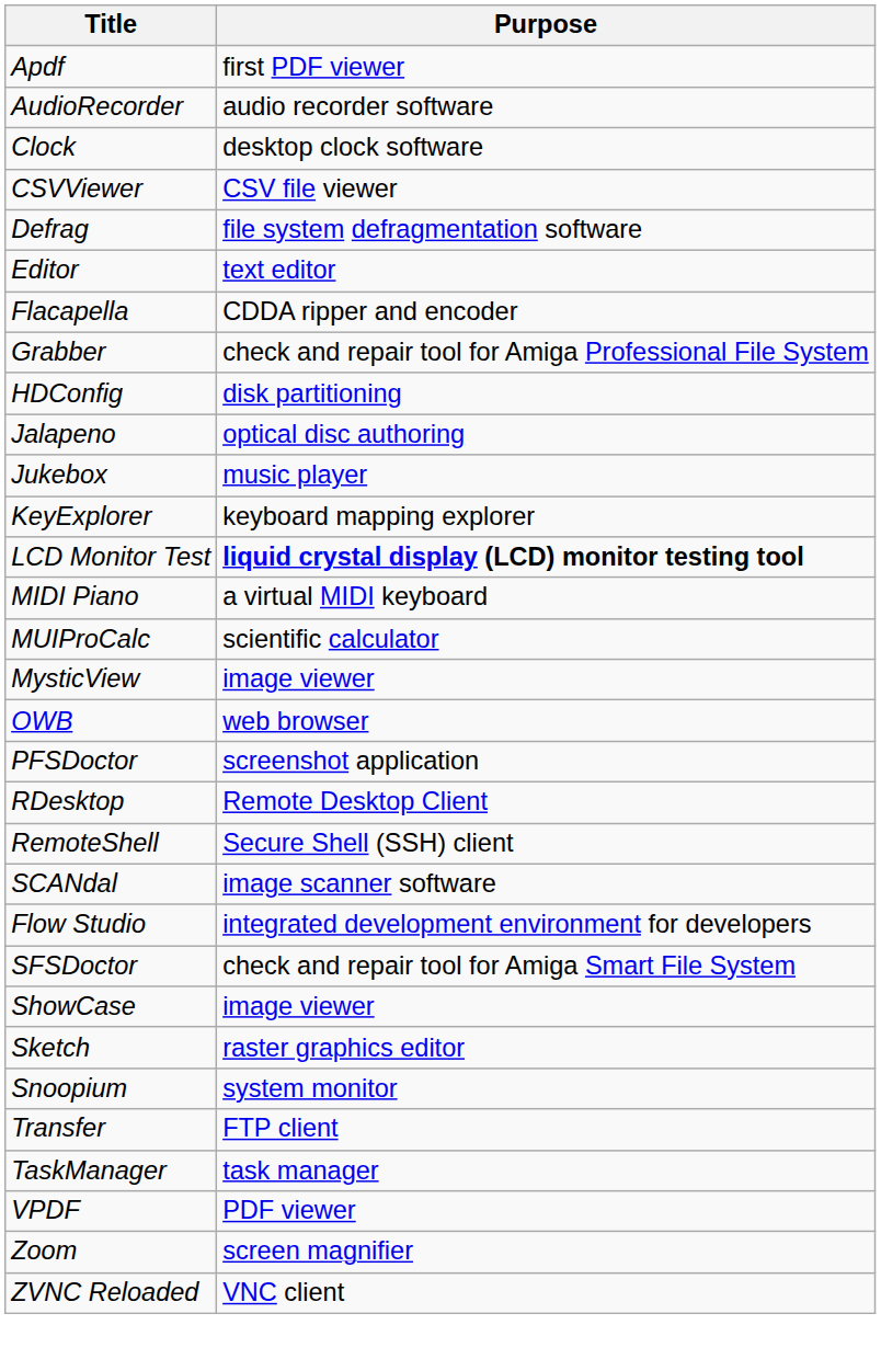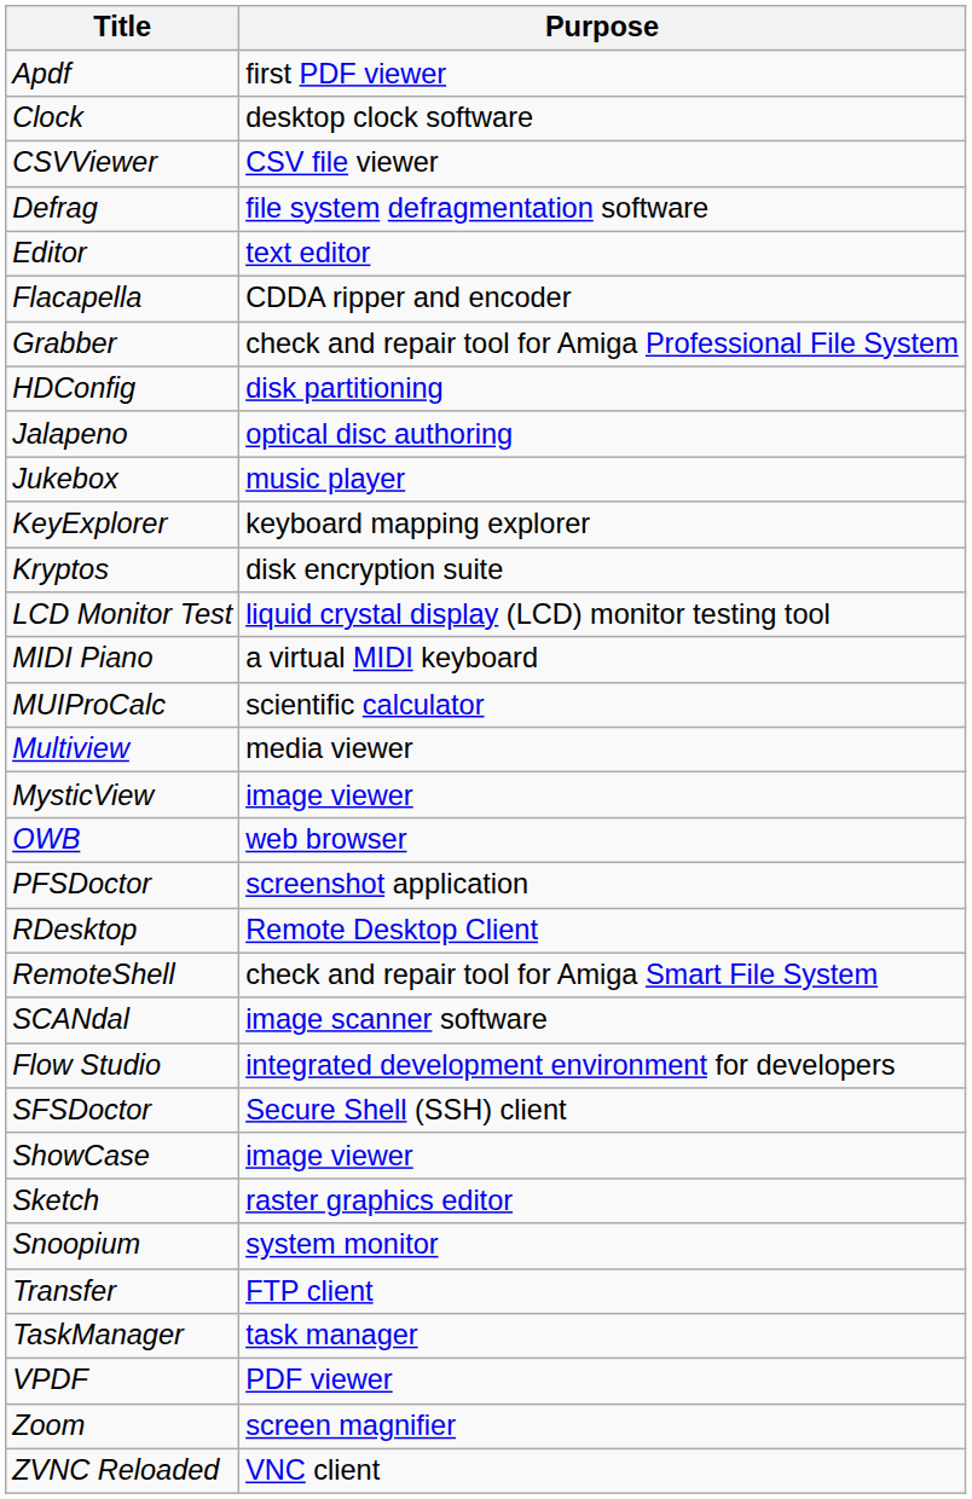 <table class="wikitable sortable" style="width: auto;">
 <tr>
 <th>Title</th>
 <th>Purpose</th>
 </tr>
 <tr>
 <td><em>Apdf</em></td>
 <td>first <a href='#'>PDF viewer</a></td>
-</tr>
-<tr>
-<td><em>AudioRecorder</em></td>
-<td>audio recorder software</td>
 </tr>
 <tr>
 <td><em>Clock</em></td>
 <td>desktop clock software</td>
 </tr>
 <tr>
 <td><em>CSVViewer</em></td>
 <td><a href='#'>CSV file</a> viewer</td>
 </tr>
 <tr>
 <td><em>Defrag</em></td>
 <td><a href='#'>file system</a> <a href='#'>defragmentation</a> software</td>
 </tr>
 <tr>
 <td><em>Editor</em></td>
 <td><a href='#'>text editor</a></td>
 </tr>
 <tr>
 <td><em>Flacapella</em></td>
 <td>CDDA ripper and encoder</td>
 </tr>
 <tr>
 <td><em>Grabber</em></td>
 <td>check and repair tool for Amiga <a href='#'>Professional File System</a></td>
 </tr>
 <tr>
 <td><em>HDConfig</em></td>
 <td><a href='#'>disk partitioning</a></td>
 </tr>
 <tr>
 <td><em>Jalapeno</em></td>
 <td><a href='#'>optical disc authoring</a></td>
 </tr>
 <tr>
 <td><em>Jukebox</em></td>
 <td><a href='#'>music player</a></td>
 </tr>
 <tr>
 <td><em>KeyExplorer</em></td>
 <td>keyboard mapping explorer</td>
 </tr>
 <tr>
+<td><em>Kryptos</em></td>
+<td>disk encryption suite</td>
+</tr>
+<tr>
 <td><em>LCD Monitor Test</em></td>
-<td><strong><a href='#'>liquid crystal display</a> (LCD) monitor testing tool</strong></td>
+<td><a href='#'>liquid crystal display</a> (LCD) monitor testing tool</td>
 </tr>
 <tr>
 <td><em>MIDI Piano</em></td>
 <td>a virtual <a href='#'>MIDI</a> keyboard</td>
 </tr>
 <tr>
 <td><em>MUIProCalc</em></td>
 <td>scientific <a href='#'>calculator</a></td>
+</tr>
+<tr>
+<td><em><a href='#'>Multiview</a></em></td>
+<td>media viewer</td>
 </tr>
 <tr>
 <td><em>MysticView</em></td>
 <td><a href='#'>image viewer</a></td>
 </tr>
 <tr>
 <td><em><a href='#'>OWB</a></em></td>
 <td><a href='#'>web browser</a></td>
 </tr>
 <tr>
 <td><em>PFSDoctor</em></td>
 <td><a href='#'>screenshot</a> application</td>
 </tr>
 <tr>
 <td><em>RDesktop</em></td>
 <td><a href='#'>Remote Desktop Client</a></td>
 </tr>
 <tr>
 <td><em>RemoteShell</em></td>
-<td><a href='#'>Secure Shell</a> (SSH) client</td>
+<td>check and repair tool for Amiga <a href='#'>Smart File System</a></td>
 </tr>
 <tr>
 <td><em>SCANdal</em></td>
 <td><a href='#'>image scanner</a> software</td>
 </tr>
 <tr>
 <td><em>Flow Studio</em></td>
 <td><a href='#'>integrated development environment</a> for developers</td>
 </tr>
 <tr>
 <td><em>SFSDoctor</em></td>
-<td>check and repair tool for Amiga <a href='#'>Smart File System</a></td>
+<td><a href='#'>Secure Shell</a> (SSH) client</td>
 </tr>
 <tr>
 <td><em>ShowCase</em></td>
 <td><a href='#'>image viewer</a></td>
 </tr>
 <tr>
 <td><em>Sketch</em></td>
 <td><a href='#'>raster graphics editor</a></td>
 </tr>
 <tr>
 <td><em>Snoopium</em></td>
 <td><a href='#'>system monitor</a></td>
 </tr>
 <tr>
 <td><em>Transfer</em></td>
 <td><a href='#'>FTP client</a></td>
 </tr>
 <tr>
 <td><em>TaskManager</em></td>
 <td><a href='#'>task manager</a></td>
 </tr>
 <tr>
 <td><em>VPDF</em></td>
 <td><a href='#'>PDF viewer</a></td>
 </tr>
 <tr>
 <td><em>Zoom</em></td>
 <td><a href='#'>screen magnifier</a></td>
 </tr>
 <tr>
 <td><em>ZVNC Reloaded</em></td>
 <td><a href='#'>VNC</a> client</td>
 </tr>
 </table>
